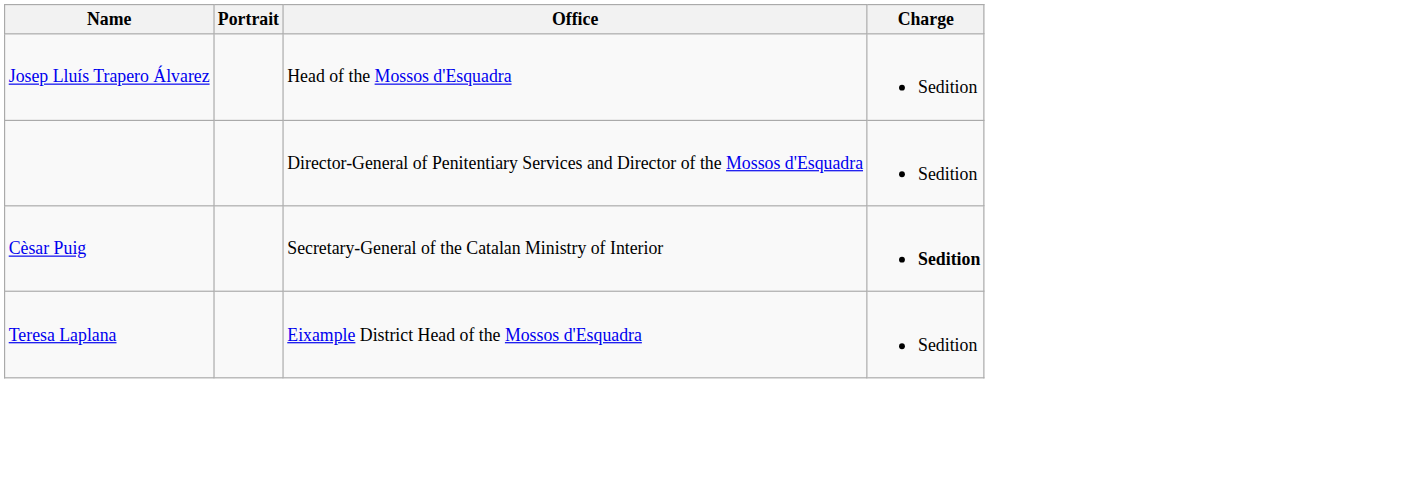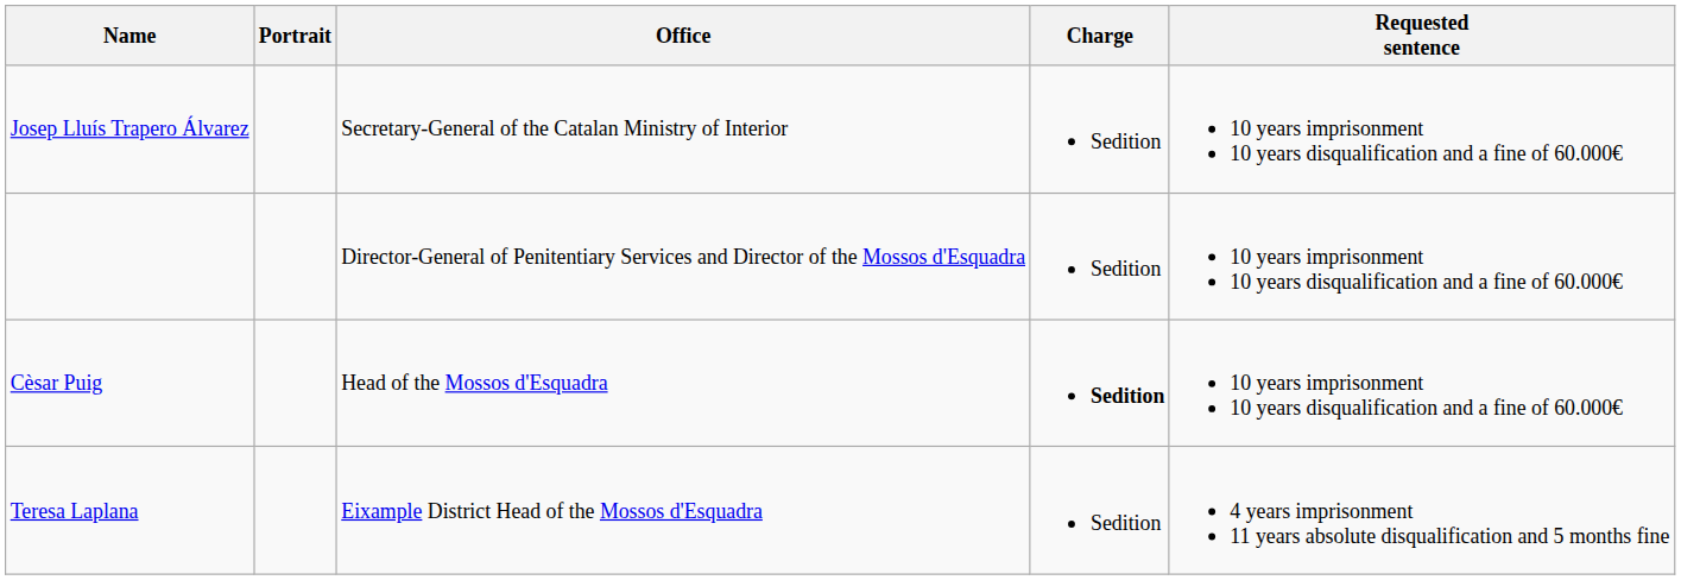 <table class="wikitable plainrowheaders sortable" style="font-size:95%; text-align:left;">
 <tr>
 <th>Name</th>
 <th>Portrait</th>
 <th>Office</th>
 <th>Charge</th>
+<th>Requested<br>sentence</th>
 </tr>
 <tr>
 <td><a href='#'>Josep Lluís Trapero Álvarez</a></td>
 <td></td>
-<td>Head of the <a href='#'>Mossos d'Esquadra</a></td>
+<td>Secretary-General of the Catalan Ministry of Interior</td>
 <td><br><ul><li>Sedition</li></ul></td>
+<td><br><ul><li>10 years imprisonment</li><li>10 years disqualification and a fine of 60.000€</li></ul></td>
 </tr>
 <tr>
 <td></td>
 <td></td>
 <td>Director-General of Penitentiary Services and Director of the <a href='#'>Mossos d'Esquadra</a></td>
 <td><br><ul><li>Sedition</li></ul></td>
+<td><br><ul><li>10 years imprisonment</li><li>10 years disqualification and a fine of 60.000€</li></ul></td>
 </tr>
 <tr>
 <td><a href='#'>Cèsar Puig</a></td>
 <td></td>
-<td>Secretary-General of the Catalan Ministry of Interior</td>
+<td>Head of the <a href='#'>Mossos d'Esquadra</a></td>
 <td><strong><br><ul><li>Sedition</li></ul></strong></td>
+<td><br><ul><li>10 years imprisonment</li><li>10 years disqualification and a fine of 60.000€</li></ul></td>
 </tr>
 <tr>
 <td><a href='#'>Teresa Laplana</a></td>
 <td></td>
 <td><a href='#'>Eixample</a> District Head of the <a href='#'>Mossos d'Esquadra</a></td>
 <td><br><ul><li>Sedition</li></ul></td>
+<td><br><ul><li>4 years imprisonment</li><li>11 years absolute disqualification and 5 months fine</li></ul></td>
 </tr>
 </table>
